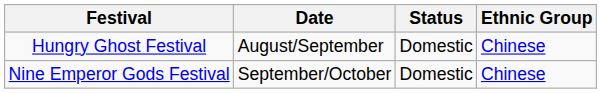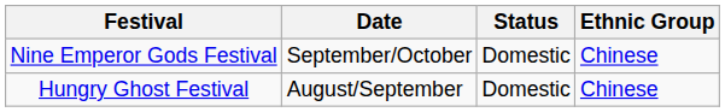 <table class="wikitable">
 <tr>
 <th>Festival</th>
 <th>Date</th>
 <th>Status</th>
 <th>Ethnic Group</th>
 </tr>
 <tr>
+<td><a href='#'>Nine Emperor Gods Festival</a></td>
+<td>September/October</td>
+<td>Domestic</td>
+<td><a href='#'>Chinese</a></td>
+</tr>
+<tr>
 <td style="text-align:center;"><a href='#'>Hungry Ghost Festival</a></td>
 <td>August/September</td>
 <td>Domestic</td>
 <td><a href='#'>Chinese</a></td>
 </tr>
-<tr>
-<td><a href='#'>Nine Emperor Gods Festival</a></td>
-<td>September/October</td>
-<td>Domestic</td>
-<td><a href='#'>Chinese</a></td>
-</tr>
 </table>
